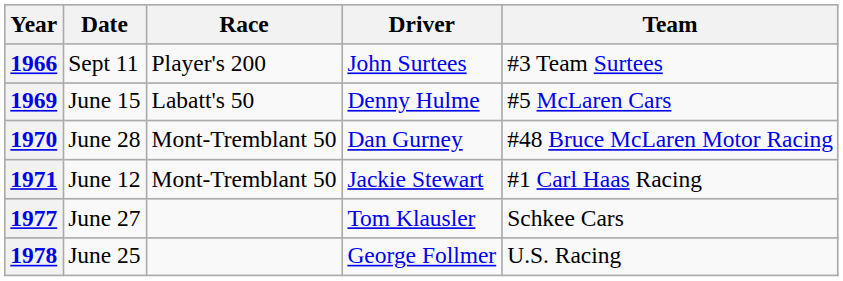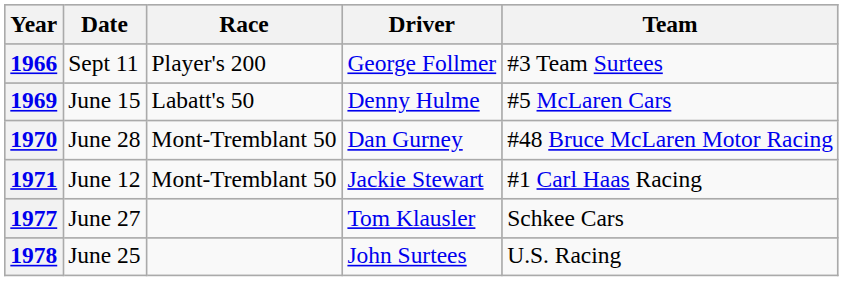 <table class="wikitable" style="font-size: 90%;">
 <tr>
 <th>Year</th>
 <th>Date</th>
 <th>Race</th>
 <th>Driver</th>
 <th>Team</th>
 </tr>
 <tr>
 <th><a href='#'>1966</a></th>
 <td>Sept 11</td>
 <td>Player's 200</td>
-<td> <a href='#'>John Surtees</a></td>
+<td> <a href='#'>George Follmer</a></td>
 <td> #3 Team <a href='#'>Surtees</a></td>
 </tr>
 <tr>
 <th><a href='#'>1969</a></th>
 <td>June 15</td>
 <td>Labatt's 50</td>
 <td> <a href='#'>Denny Hulme</a></td>
 <td> #5 <a href='#'>McLaren Cars</a></td>
 </tr>
 <tr>
 <th><a href='#'>1970</a></th>
 <td>June 28</td>
 <td>Mont-Tremblant 50</td>
 <td> <a href='#'>Dan Gurney</a></td>
 <td> #48 <a href='#'>Bruce McLaren Motor Racing</a></td>
 </tr>
 <tr>
 <th><a href='#'>1971</a></th>
 <td>June 12</td>
 <td>Mont-Tremblant 50</td>
 <td> <a href='#'>Jackie Stewart</a></td>
 <td> #1 <a href='#'>Carl Haas</a> Racing</td>
 </tr>
 <tr>
 <th><a href='#'>1977</a></th>
 <td>June 27</td>
 <td></td>
 <td> <a href='#'>Tom Klausler</a></td>
 <td> Schkee Cars</td>
 </tr>
 <tr>
 <th><a href='#'>1978</a></th>
 <td>June 25</td>
 <td></td>
-<td> <a href='#'>George Follmer</a></td>
+<td> <a href='#'>John Surtees</a></td>
 <td> U.S. Racing</td>
 </tr>
 </table>
